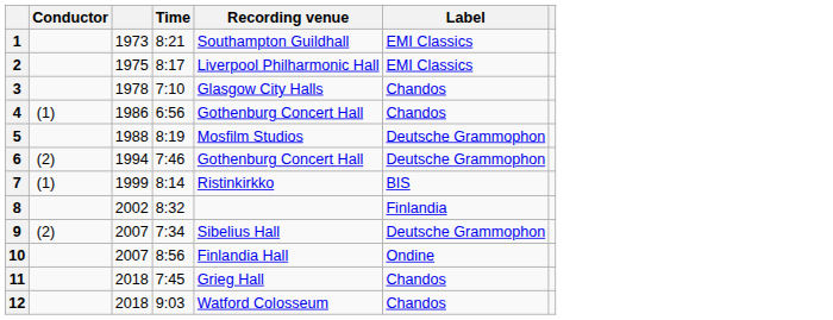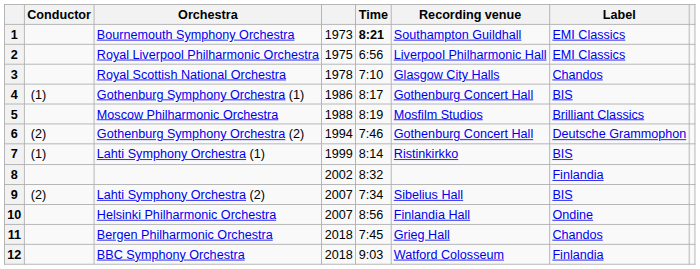 <table class="wikitable sortable" style="margin-right:0; font-size:95%">
 <tr>
 <th scope="col"></th>
 <th scope="col">Conductor</th>
+<th scope="col">Orchestra</th>
 <th scope="col"></th>
 <th scope="col">Time</th>
 <th scope="col">Recording venue</th>
 <th scope="col">Label</th>
 <th scope="col"class="unsortable"></th>
 </tr>
 <tr>
 <th scope="row">1</th>
 <td></td>
+<td><a href='#'>Bournemouth Symphony Orchestra</a></td>
 <td>1973</td>
-<td>8:21</td>
+<td><strong>8:21</strong></td>
 <td><a href='#'>Southampton Guildhall</a></td>
 <td><a href='#'>EMI Classics</a></td>
 <td></td>
 </tr>
 <tr>
 <th scope="row">2</th>
 <td></td>
+<td><a href='#'>Royal Liverpool Philharmonic Orchestra</a></td>
 <td>1975</td>
-<td>8:17</td>
+<td>6:56</td>
 <td><a href='#'>Liverpool Philharmonic Hall</a></td>
 <td><a href='#'>EMI Classics</a></td>
 <td></td>
 </tr>
 <tr>
 <th scope="row">3</th>
 <td></td>
+<td><a href='#'>Royal Scottish National Orchestra</a></td>
 <td>1978</td>
 <td>7:10</td>
 <td><a href='#'>Glasgow City Halls</a></td>
 <td><a href='#'>Chandos</a></td>
 <td></td>
 </tr>
 <tr>
 <th scope="row">4</th>
 <td> (1)</td>
+<td><a href='#'>Gothenburg Symphony Orchestra</a> (1)</td>
 <td>1986</td>
-<td>6:56</td>
+<td>8:17</td>
 <td><a href='#'>Gothenburg Concert Hall</a></td>
-<td><a href='#'>Chandos</a></td>
+<td><a href='#'>BIS</a></td>
 <td></td>
 </tr>
 <tr>
 <th scope="row">5</th>
 <td></td>
+<td><a href='#'>Moscow Philharmonic Orchestra</a></td>
 <td>1988</td>
 <td>8:19</td>
 <td><a href='#'>Mosfilm Studios</a></td>
-<td><a href='#'>Deutsche Grammophon</a></td>
+<td><a href='#'>Brilliant Classics</a></td>
 <td></td>
 </tr>
 <tr>
 <th scope="row">6</th>
 <td> (2)</td>
+<td><a href='#'>Gothenburg Symphony Orchestra</a> (2)</td>
 <td>1994</td>
 <td>7:46</td>
 <td><a href='#'>Gothenburg Concert Hall</a></td>
 <td><a href='#'>Deutsche Grammophon</a></td>
 <td></td>
 </tr>
 <tr>
 <th scope="row">7</th>
 <td> (1)</td>
+<td><a href='#'>Lahti Symphony Orchestra</a> (1)</td>
 <td>1999</td>
 <td>8:14</td>
 <td><a href='#'>Ristinkirkko</a></td>
 <td><a href='#'>BIS</a></td>
 <td></td>
 </tr>
 <tr>
 <th scope="row">8</th>
+<td></td>
 <td></td>
 <td>2002</td>
 <td>8:32</td>
 <td></td>
 <td><a href='#'>Finlandia</a></td>
 <td></td>
 </tr>
 <tr>
 <th scope="row">9</th>
 <td> (2)</td>
+<td><a href='#'>Lahti Symphony Orchestra</a> (2)</td>
 <td>2007</td>
 <td>7:34</td>
 <td><a href='#'>Sibelius Hall</a></td>
-<td><a href='#'>Deutsche Grammophon</a></td>
+<td><a href='#'>BIS</a></td>
 <td></td>
 </tr>
 <tr>
 <th scope="row">10</th>
 <td></td>
+<td><a href='#'>Helsinki Philharmonic Orchestra</a></td>
 <td>2007</td>
 <td>8:56</td>
 <td><a href='#'>Finlandia Hall</a></td>
 <td><a href='#'>Ondine</a></td>
 <td></td>
 </tr>
 <tr>
 <th scope="row">11</th>
 <td></td>
+<td><a href='#'>Bergen Philharmonic Orchestra</a></td>
 <td>2018</td>
 <td>7:45</td>
 <td><a href='#'>Grieg Hall</a></td>
 <td><a href='#'>Chandos</a></td>
 <td></td>
 </tr>
 <tr>
 <th scope="row">12</th>
 <td></td>
+<td><a href='#'>BBC Symphony Orchestra</a></td>
 <td>2018</td>
 <td>9:03</td>
 <td><a href='#'>Watford Colosseum</a></td>
-<td><a href='#'>Chandos</a></td>
+<td><a href='#'>Finlandia</a></td>
 <td></td>
 </tr>
 </table>
